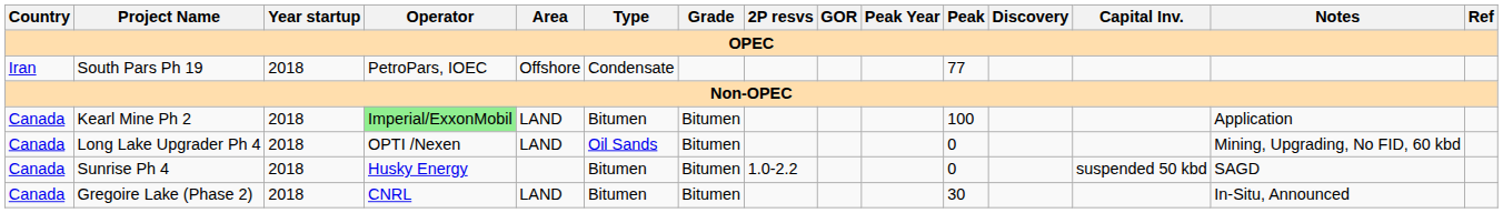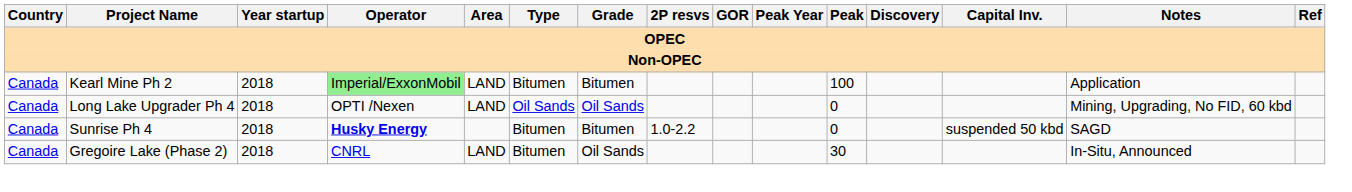 <table class="wikitable">
 <tr>
 <th>Country</th>
 <th>Project Name</th>
 <th>Year startup</th>
 <th>Operator</th>
 <th>Area</th>
 <th>Type</th>
 <th>Grade</th>
 <th>2P resvs</th>
 <th>GOR</th>
 <th>Peak Year</th>
 <th>Peak</th>
 <th>Discovery</th>
 <th>Capital Inv.</th>
 <th>Notes</th>
 <th>Ref</th>
 </tr>
 <tr --->
 <td align="center" colspan="15" style="background:#ffdead;border-top:1px; border-right:1px; border-bottom:2px; border-left:1px;"><strong>OPEC</strong></td>
-</tr>
-<tr --->
-<td><a href='#'>Iran</a></td>
-<td>South Pars Ph 19</td>
-<td>2018</td>
-<td>PetroPars, IOEC</td>
-<td>Offshore</td>
-<td>Condensate</td>
-<td></td>
-<td></td>
-<td></td>
-<td></td>
-<td>77</td>
-<td></td>
-<td></td>
-<td></td>
-<td><br></td>
 </tr>
 <tr --->
 <td align="center" colspan="15" style="background:#ffdead;border-top:1px; border-right:1px; border-bottom:2px; border-left:1px;"><strong>Non-OPEC</strong></td>
 </tr>
 <tr --->
 <td><a href='#'>Canada</a></td>
 <td>Kearl Mine Ph 2</td>
 <td>2018</td>
 <td style="background: lightgreen;">Imperial/ExxonMobil</td>
 <td>LAND</td>
 <td>Bitumen</td>
 <td>Bitumen</td>
 <td></td>
 <td></td>
 <td></td>
 <td>100</td>
 <td></td>
 <td></td>
 <td>Application</td>
 <td><br></td>
 </tr>
 <tr --->
 <td><a href='#'>Canada</a></td>
 <td>Long Lake Upgrader Ph 4</td>
 <td>2018</td>
 <td>OPTI /Nexen</td>
 <td>LAND</td>
 <td><a href='#'>Oil Sands</a></td>
-<td>Bitumen</td>
+<td><a href='#'>Oil Sands</a></td>
 <td></td>
 <td></td>
 <td></td>
 <td>0</td>
 <td></td>
 <td></td>
 <td>Mining, Upgrading, No FID, 60 kbd</td>
 <td></td>
 </tr>
 <tr --->
 <td><a href='#'>Canada</a></td>
 <td>Sunrise Ph 4</td>
 <td>2018</td>
-<td><a href='#'>Husky Energy</a></td>
+<td><strong><a href='#'>Husky Energy</a></strong></td>
 <td></td>
 <td>Bitumen</td>
 <td>Bitumen</td>
 <td>1.0-2.2</td>
 <td></td>
 <td></td>
 <td>0</td>
 <td></td>
 <td>suspended 50 kbd</td>
 <td>SAGD</td>
 <td></td>
 </tr>
 <tr --->
 <td><a href='#'>Canada</a></td>
 <td>Gregoire Lake (Phase 2)</td>
 <td>2018</td>
 <td><a href='#'>CNRL</a></td>
 <td>LAND</td>
 <td>Bitumen</td>
-<td>Bitumen</td>
+<td>Oil Sands</td>
 <td></td>
 <td></td>
 <td></td>
 <td>30</td>
 <td></td>
 <td></td>
 <td>In-Situ, Announced</td>
 <td></td>
 </tr>
 </table>
